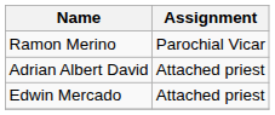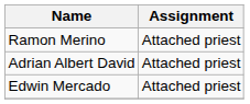 <table class="wikitable">
 <tr>
 <th>Name</th>
 <th>Assignment</th>
 </tr>
 <tr>
 <td>Ramon Merino</td>
-<td>Parochial Vicar</td>
+<td>Attached priest</td>
 </tr>
 <tr>
 <td>Adrian Albert David</td>
 <td>Attached priest</td>
 </tr>
 <tr>
 <td>Edwin Mercado</td>
 <td>Attached priest</td>
 </tr>
 <tr>
 </tr>
 </table>
